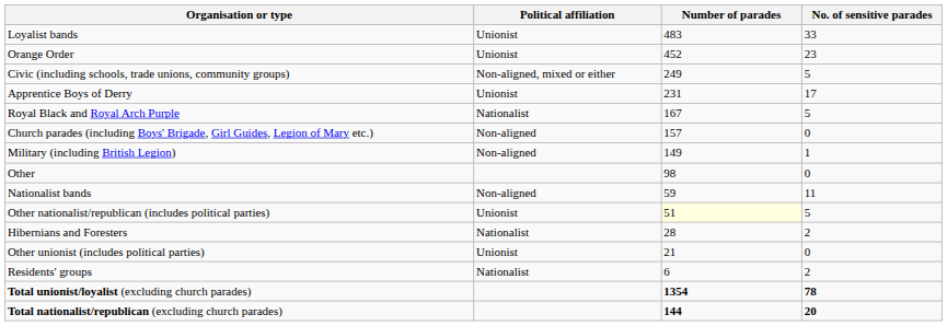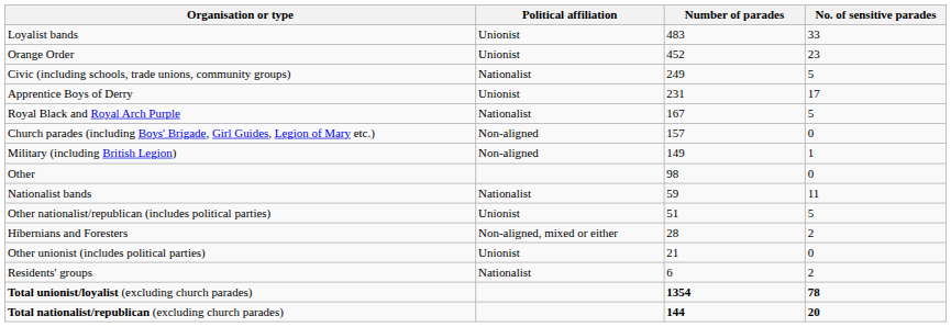 <table class="wikitable" width="60%" style="font-size: 95%;">
 <tr>
 <th width=50%>Organisation or type</th>
 <th width=20%>Political affiliation</th>
 <th width=15%>Number of parades</th>
 <th width=15%>No. of sensitive parades</th>
 </tr>
 <tr>
 <td>Loyalist bands</td>
 <td>Unionist</td>
 <td>483</td>
 <td>33</td>
 </tr>
 <tr>
 <td>Orange Order</td>
 <td>Unionist</td>
 <td>452</td>
 <td>23</td>
 </tr>
 <tr>
 <td>Civic (including schools, trade unions, community groups)</td>
-<td>Non-aligned, mixed or either</td>
+<td>Nationalist</td>
 <td>249</td>
 <td>5</td>
 </tr>
 <tr>
 <td>Apprentice Boys of Derry</td>
 <td>Unionist</td>
 <td>231</td>
 <td>17</td>
 </tr>
 <tr>
 <td>Royal Black and <a href='#'>Royal Arch Purple</a></td>
 <td>Nationalist</td>
 <td>167</td>
 <td>5</td>
 </tr>
 <tr>
 <td>Church parades (including <a href='#'>Boys' Brigade</a>, <a href='#'>Girl Guides</a>, <a href='#'>Legion of Mary</a> etc.)</td>
 <td>Non-aligned</td>
 <td>157</td>
 <td>0</td>
 </tr>
 <tr>
 <td>Military (including <a href='#'>British Legion</a>)</td>
 <td>Non-aligned</td>
 <td>149</td>
 <td>1</td>
 </tr>
 <tr>
 <td>Other</td>
 <td></td>
 <td>98</td>
 <td>0</td>
 </tr>
 <tr>
 <td>Nationalist bands</td>
-<td>Non-aligned</td>
+<td>Nationalist</td>
 <td>59</td>
 <td>11</td>
 </tr>
 <tr>
 <td>Other nationalist/republican (includes political parties)</td>
 <td>Unionist</td>
-<td style="background: lightyellow;">51</td>
+<td>51</td>
 <td>5</td>
 </tr>
 <tr>
 <td>Hibernians and Foresters</td>
-<td>Nationalist</td>
+<td>Non-aligned, mixed or either</td>
 <td>28</td>
 <td>2</td>
 </tr>
 <tr>
 <td>Other unionist (includes political parties)</td>
 <td>Unionist</td>
 <td>21</td>
 <td>0</td>
 </tr>
 <tr>
 <td>Residents' groups</td>
 <td>Nationalist</td>
 <td>6</td>
 <td>2</td>
 </tr>
 <tr>
 <td><strong>Total unionist/loyalist</strong> (excluding church parades)</td>
 <td></td>
 <td><strong>1354</strong></td>
 <td><strong>78</strong></td>
 </tr>
 <tr>
 <td><strong>Total nationalist/republican</strong> (excluding church parades)</td>
 <td></td>
 <td><strong>144</strong></td>
 <td><strong>20</strong></td>
 </tr>
 </table>
